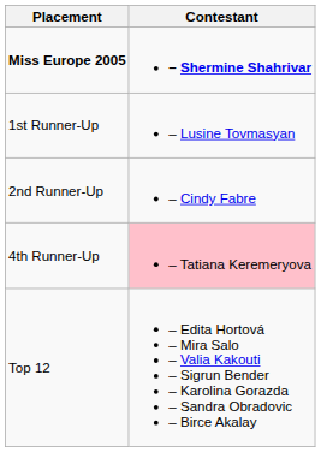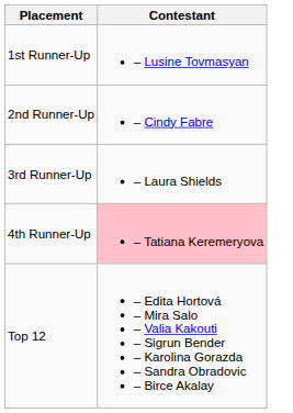 <table class="wikitable sortable" style="font-size: 95%;">
 <tr>
 <th>Placement</th>
 <th>Contestant</th>
-</tr>
-<tr>
-<td><strong>Miss Europe 2005</strong></td>
-<td><br><ul><li><strong> – <a href='#'>Shermine Shahrivar</a></strong></li></ul></td>
 </tr>
 <tr>
 <td>1st Runner-Up</td>
 <td><br><ul><li> – <a href='#'>Lusine Tovmasyan</a></li></ul></td>
 </tr>
 <tr>
 <td>2nd Runner-Up</td>
 <td><br><ul><li> – <a href='#'>Cindy Fabre</a></li></ul></td>
 </tr>
 <tr>
+<td>3rd Runner-Up</td>
+<td><br><ul><li> – Laura Shields</li></ul></td>
+</tr>
+<tr>
 <td>4th Runner-Up</td>
 <td style="background: pink;"><br><ul><li> – Tatiana Keremeryova</li></ul></td>
 </tr>
 <tr>
 <td>Top 12</td>
 <td><br><ul><li> – Edita Hortová</li><li> – Mira Salo</li><li> – <a href='#'>Valia Kakouti</a></li><li> – Sigrun Bender</li><li> – Karolina Gorazda</li><li> – Sandra Obradovic</li><li> – Birce Akalay</li></ul></td>
 </tr>
 </table>
